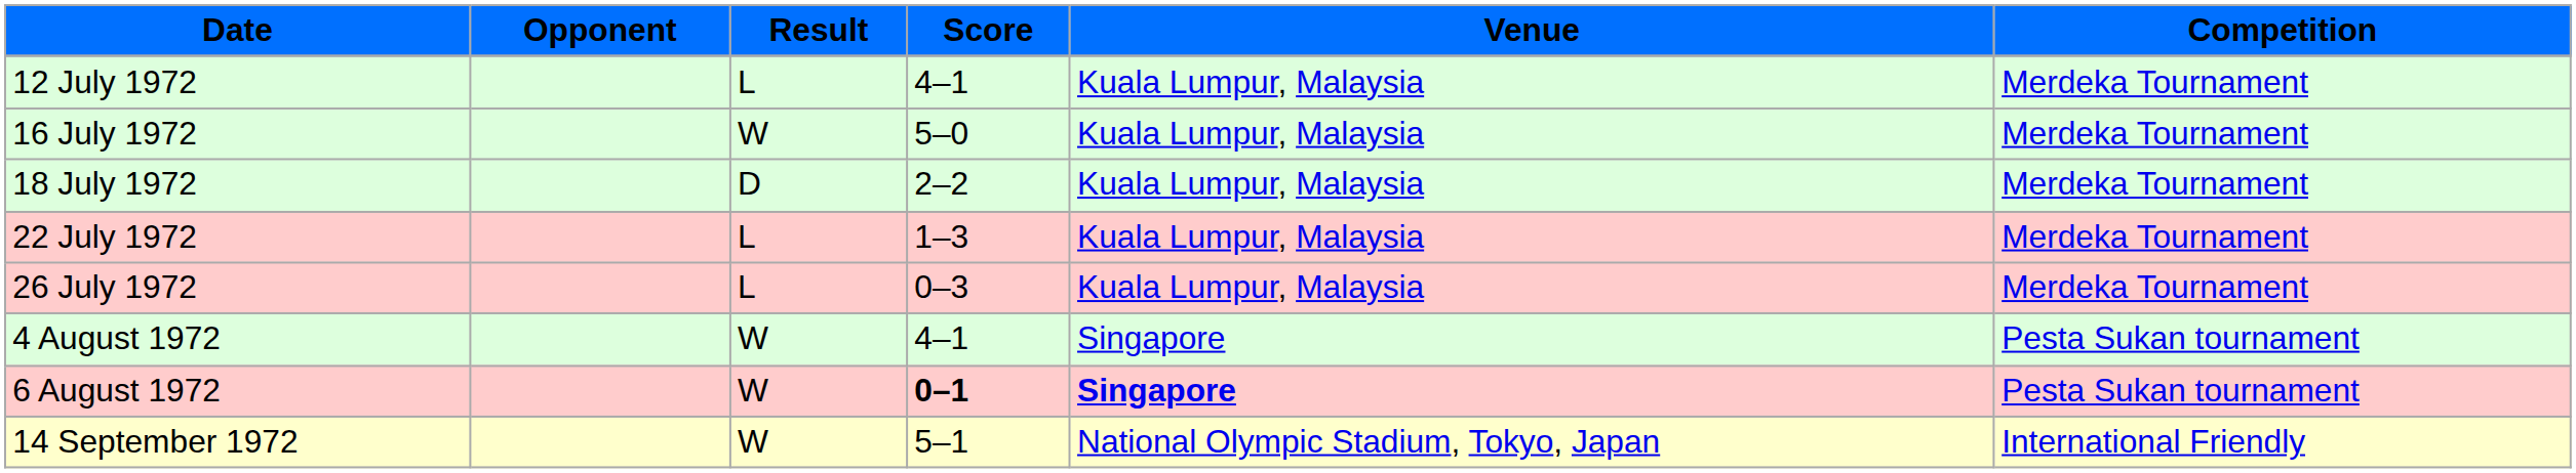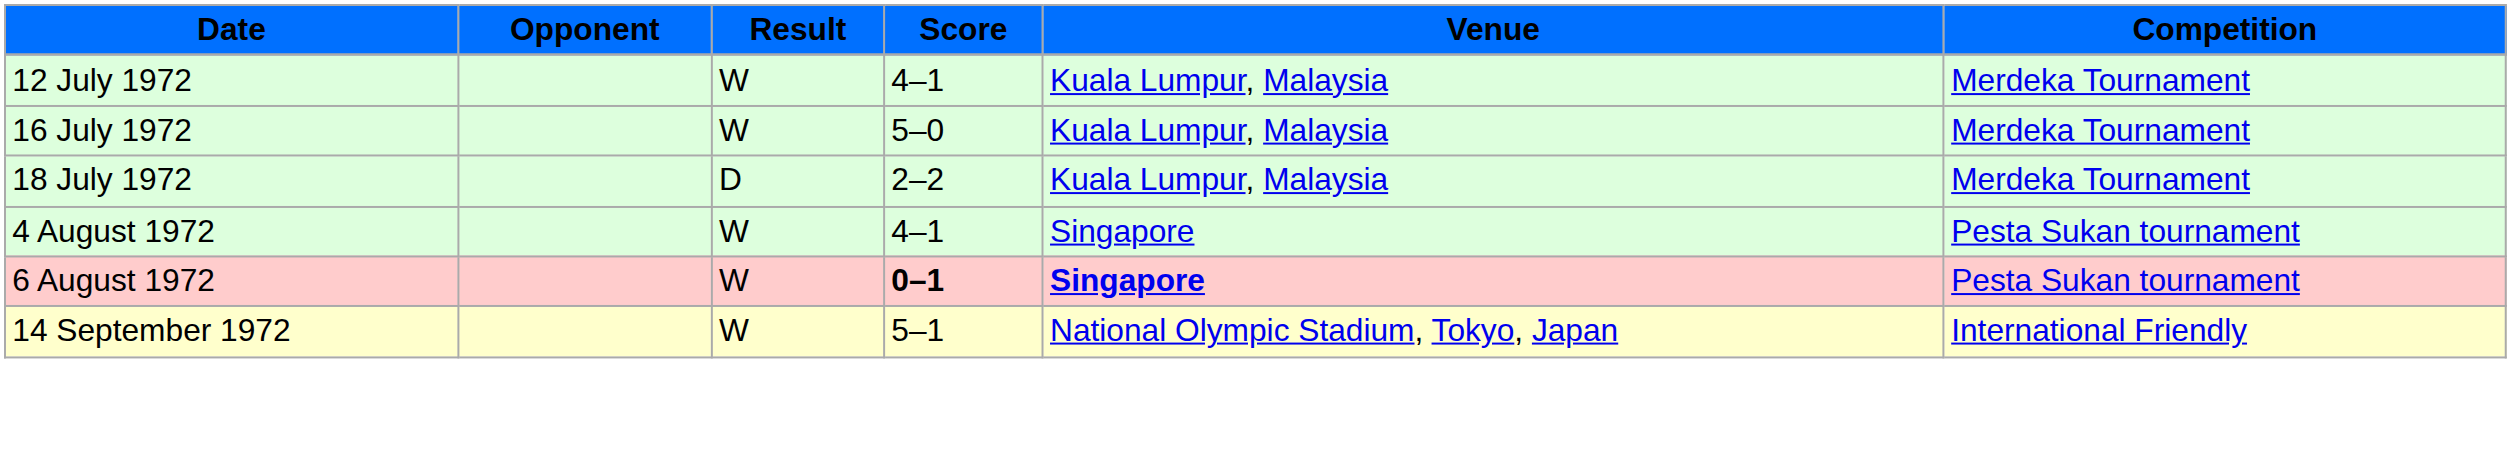 <table width=100% class="wikitable">
 <tr>
 <th style="background:#0070FF;"><span>Date</span></th>
 <th style="background:#0070FF;"><span>Opponent</span></th>
 <th style="background:#0070FF;"><span>Result</span></th>
 <th style="background:#0070FF;"><span>Score</span></th>
 <th style="background:#0070FF;"><span>Venue</span></th>
 <th style="background:#0070FF;"><span>Competition</span></th>
 </tr>
 <tr>
 </tr>
 <tr style="background:#dfd;">
 <td>12 July 1972</td>
 <td></td>
-<td>L</td>
+<td>W</td>
 <td>4–1</td>
 <td> <a href='#'>Kuala Lumpur</a>, <a href='#'>Malaysia</a></td>
 <td><a href='#'>Merdeka Tournament</a></td>
 </tr>
 <tr style="background:#dfd;">
 <td>16 July 1972</td>
 <td></td>
 <td>W</td>
 <td>5–0</td>
 <td> <a href='#'>Kuala Lumpur</a>, <a href='#'>Malaysia</a></td>
 <td><a href='#'>Merdeka Tournament</a></td>
 </tr>
 <tr style="background:#dfd;">
 <td>18 July 1972</td>
 <td></td>
 <td>D</td>
 <td>2–2</td>
-<td> <a href='#'>Kuala Lumpur</a>, <a href='#'>Malaysia</a></td>
-<td><a href='#'>Merdeka Tournament</a></td>
-</tr>
-<tr style="background:#fcc;">
-<td>22 July 1972</td>
-<td></td>
-<td>L</td>
-<td>1–3</td>
-<td> <a href='#'>Kuala Lumpur</a>, <a href='#'>Malaysia</a></td>
-<td><a href='#'>Merdeka Tournament</a></td>
-</tr>
-<tr style="background:#fcc;">
-<td>26 July 1972</td>
-<td></td>
-<td>L</td>
-<td>0–3</td>
 <td> <a href='#'>Kuala Lumpur</a>, <a href='#'>Malaysia</a></td>
 <td><a href='#'>Merdeka Tournament</a></td>
 </tr>
 <tr style="background:#dfd;">
 <td>4 August 1972</td>
 <td></td>
 <td>W</td>
 <td>4–1</td>
 <td> <a href='#'>Singapore</a></td>
 <td><a href='#'>Pesta Sukan tournament</a></td>
 </tr>
 <tr style="background:#fcc;">
 <td>6 August 1972</td>
 <td></td>
 <td>W</td>
 <td><strong>0–1</strong></td>
 <td><strong> <a href='#'>Singapore</a></strong></td>
 <td><a href='#'>Pesta Sukan tournament</a></td>
 </tr>
 <tr style="background:#ffc;">
 <td>14 September 1972</td>
 <td></td>
 <td>W</td>
 <td>5–1</td>
 <td> <a href='#'>National Olympic Stadium</a>, <a href='#'>Tokyo</a>, <a href='#'>Japan</a></td>
 <td><a href='#'>International Friendly</a></td>
 </tr>
 </table>
